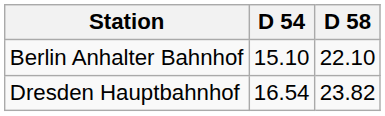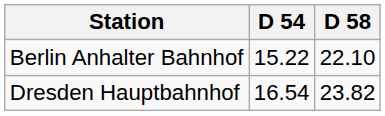 <table class="wikitable float-right">
 <tr bgcolor="#e0e0e0">
 <th>Station</th>
 <th>D 54</th>
 <th>D 58</th>
 </tr>
 <tr>
 <td>Berlin Anhalter Bahnhof</td>
-<td>15.10</td>
+<td>15.22</td>
 <td>22.10</td>
 </tr>
 <tr>
 <td>Dresden Hauptbahnhof</td>
 <td>16.54</td>
 <td>23.82</td>
 </tr>
 </table>
